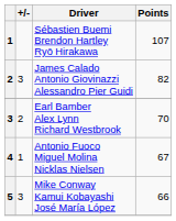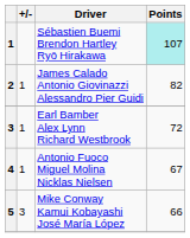 <table class="wikitable" style="font-size:95%;">
 <tr>
 <th scope="col"></th>
 <th scope="col">+/-</th>
 <th scope="col">Driver</th>
 <th scope="col">Points</th>
 </tr>
 <tr>
 <th align="center">1</th>
 <td align="left"></td>
 <td> <a href='#'>Sébastien Buemi</a><br> <a href='#'>Brendon Hartley</a><br> <a href='#'>Ryō Hirakawa</a></td>
-<td align="right">107</td>
+<td align="right" style="background: paleturquoise;">107</td>
 </tr>
 <tr>
 <th align="center">2</th>
-<td align="left"> 3</td>
+<td align="left"> 1</td>
 <td> <a href='#'>James Calado</a><br> <a href='#'>Antonio Giovinazzi</a><br> <a href='#'>Alessandro Pier Guidi</a></td>
 <td align="right">82</td>
 </tr>
 <tr>
 </tr>
 <tr>
 <th align="center">3</th>
-<td align="left"> 2</td>
+<td align="left"> 1</td>
 <td> <a href='#'>Earl Bamber</a><br> <a href='#'>Alex Lynn</a><br> <a href='#'>Richard Westbrook</a></td>
-<td align="right">70</td>
+<td align="right">72</td>
 </tr>
 <tr>
 <th align="center">4</th>
 <td align="left"> 1</td>
 <td> <a href='#'>Antonio Fuoco</a><br> <a href='#'>Miguel Molina</a><br> <a href='#'>Nicklas Nielsen</a></td>
 <td align="right">67</td>
 </tr>
 <tr>
 <th align="center">5</th>
 <td align="left"> 3</td>
 <td> <a href='#'>Mike Conway</a><br> <a href='#'>Kamui Kobayashi</a><br> <a href='#'>José María López</a></td>
 <td align="right">66</td>
 </tr>
 <tr>
 </tr>
 </table>
